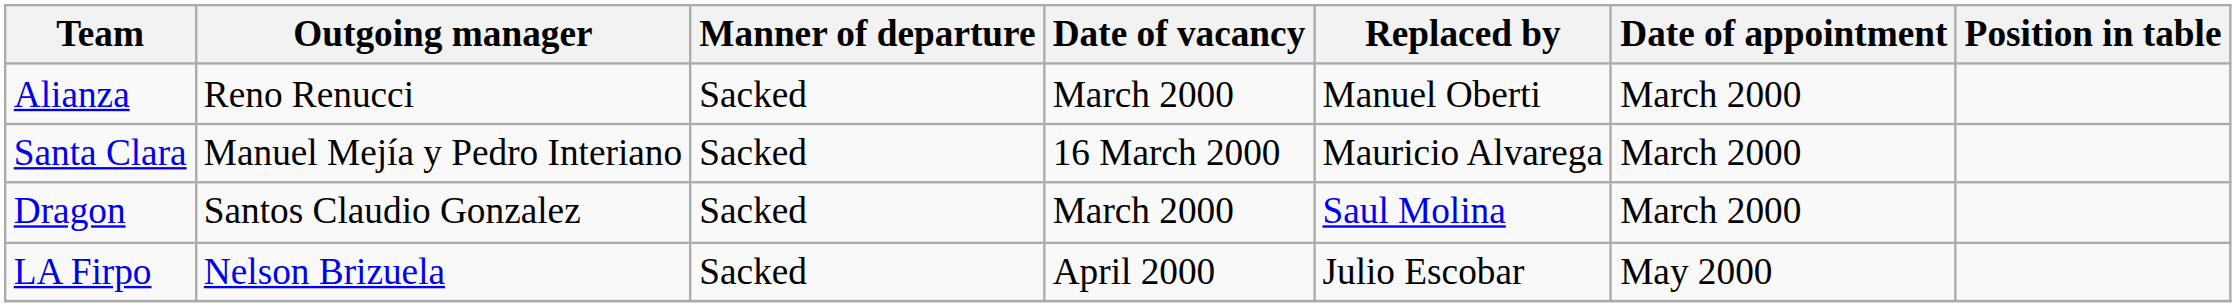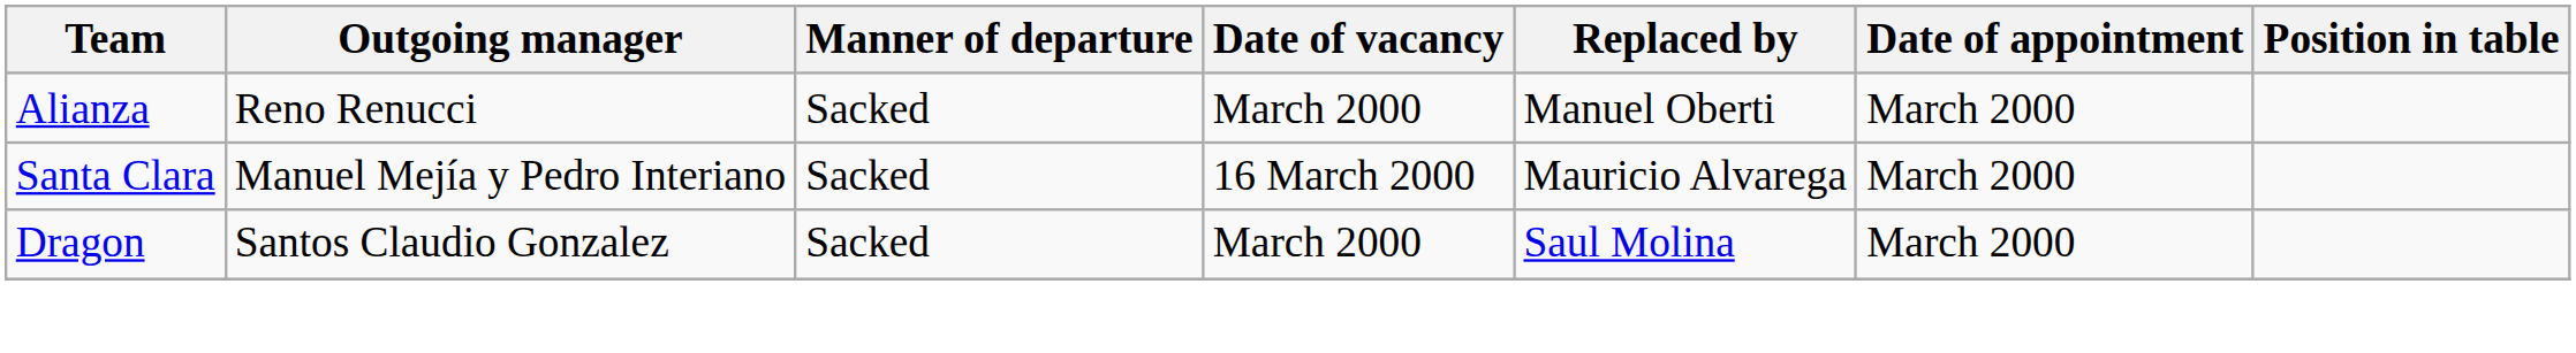 <table class="wikitable">
 <tr>
 <th>Team</th>
 <th>Outgoing manager</th>
 <th>Manner of departure</th>
 <th>Date of vacancy</th>
 <th>Replaced by</th>
 <th>Date of appointment</th>
 <th>Position in table</th>
 </tr>
 <tr>
 <td><a href='#'>Alianza</a></td>
 <td> Reno Renucci</td>
 <td>Sacked</td>
 <td>March 2000</td>
 <td> Manuel Oberti</td>
 <td>March 2000</td>
 <td></td>
 </tr>
 <tr>
 <td><a href='#'>Santa Clara</a></td>
 <td> Manuel Mejía y Pedro Interiano</td>
 <td>Sacked</td>
 <td>16 March 2000</td>
 <td> Mauricio Alvarega</td>
 <td>March 2000</td>
 <td></td>
 </tr>
 <tr>
 <td><a href='#'>Dragon</a></td>
 <td> Santos Claudio Gonzalez</td>
 <td>Sacked</td>
 <td>March 2000</td>
 <td> <a href='#'>Saul Molina</a></td>
 <td>March 2000</td>
 <td></td>
 </tr>
 <tr>
-<td><a href='#'>LA Firpo</a></td>
-<td> <a href='#'>Nelson Brizuela</a></td>
-<td>Sacked</td>
-<td>April 2000</td>
-<td> Julio Escobar</td>
-<td>May 2000</td>
-<td></td>
-</tr>
-<tr>
 </tr>
 </table>
